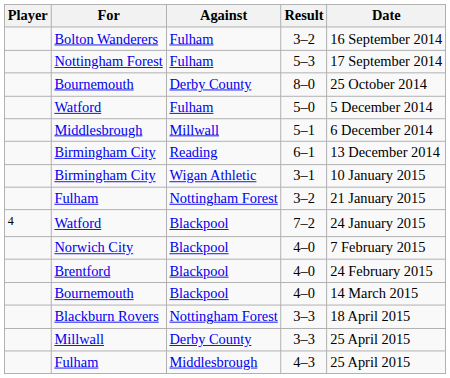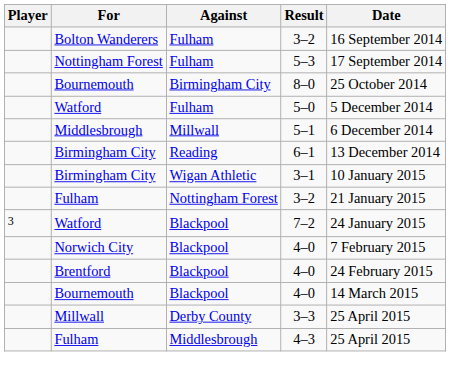 <table class="wikitable sortable">
 <tr>
 <th>Player</th>
 <th>For</th>
 <th>Against</th>
 <th style="text-align:center;">Result</th>
 <th>Date</th>
 </tr>
 <tr>
 <td> </td>
 <td><a href='#'>Bolton Wanderers</a></td>
 <td><a href='#'>Fulham</a></td>
 <td style="text-align:center;">3–2</td>
 <td>16 September 2014</td>
 </tr>
 <tr>
 <td> </td>
 <td><a href='#'>Nottingham Forest</a></td>
 <td><a href='#'>Fulham</a></td>
 <td style="text-align:center;">5–3</td>
 <td>17 September 2014</td>
 </tr>
 <tr>
 <td> </td>
 <td><a href='#'>Bournemouth</a></td>
-<td><a href='#'>Derby County</a></td>
+<td><a href='#'>Birmingham City</a></td>
 <td style="text-align:center;">8–0</td>
 <td>25 October 2014</td>
 </tr>
 <tr>
 <td> </td>
 <td><a href='#'>Watford</a></td>
 <td><a href='#'>Fulham</a></td>
 <td style="text-align:center;">5–0</td>
 <td>5 December 2014</td>
 </tr>
 <tr>
 <td> </td>
 <td><a href='#'>Middlesbrough</a></td>
 <td><a href='#'>Millwall</a></td>
 <td style="text-align:center;">5–1</td>
 <td>6 December 2014</td>
 </tr>
 <tr>
 <td> </td>
 <td><a href='#'>Birmingham City</a></td>
 <td><a href='#'>Reading</a></td>
 <td style="text-align:center;">6–1</td>
 <td>13 December 2014</td>
 </tr>
 <tr>
 <td> </td>
 <td><a href='#'>Birmingham City</a></td>
 <td><a href='#'>Wigan Athletic</a></td>
 <td style="text-align:center;">3–1</td>
 <td>10 January 2015</td>
 </tr>
 <tr>
 <td> </td>
 <td><a href='#'>Fulham</a></td>
 <td><a href='#'>Nottingham Forest</a></td>
 <td style="text-align:center;">3–2</td>
 <td>21 January 2015</td>
 </tr>
 <tr>
-<td> <sup>4</sup></td>
+<td> <sup>3</sup></td>
 <td><a href='#'>Watford</a></td>
 <td><a href='#'>Blackpool</a></td>
 <td style="text-align:center;">7–2</td>
 <td>24 January 2015</td>
 </tr>
 <tr>
 <td> </td>
 <td><a href='#'>Norwich City</a></td>
 <td><a href='#'>Blackpool</a></td>
 <td style="text-align:center;">4–0</td>
 <td>7 February 2015</td>
 </tr>
 <tr>
 <td> </td>
 <td><a href='#'>Brentford</a></td>
 <td><a href='#'>Blackpool</a></td>
 <td style="text-align:center;">4–0</td>
 <td>24 February 2015</td>
 </tr>
 <tr>
 <td> </td>
 <td><a href='#'>Bournemouth</a></td>
 <td><a href='#'>Blackpool</a></td>
 <td style="text-align:center;">4–0</td>
 <td>14 March 2015</td>
 </tr>
 <tr>
 <td> </td>
-<td><a href='#'>Blackburn Rovers</a></td>
-<td><a href='#'>Nottingham Forest</a></td>
-<td style="text-align:center;">3–3</td>
-<td>18 April 2015</td>
-</tr>
-<tr>
-<td> </td>
 <td><a href='#'>Millwall</a></td>
 <td><a href='#'>Derby County</a></td>
 <td style="text-align:center;">3–3</td>
 <td>25 April 2015</td>
 </tr>
 <tr>
 <td> </td>
 <td><a href='#'>Fulham</a></td>
 <td><a href='#'>Middlesbrough</a></td>
 <td style="text-align:center;">4–3</td>
 <td>25 April 2015</td>
 </tr>
 </table>
